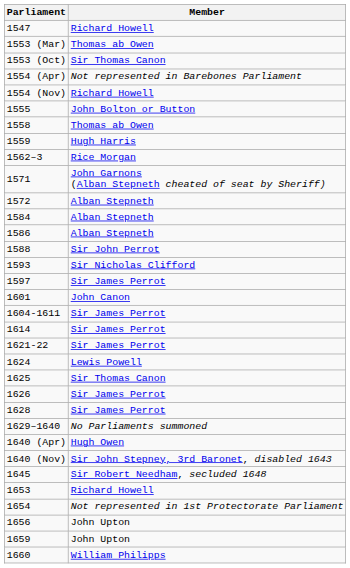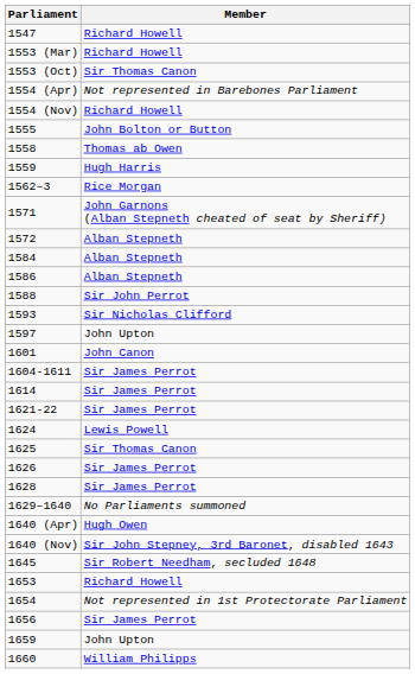 <table class="wikitable">
 <tr>
 <th>Parliament</th>
 <th>Member</th>
 </tr>
 <tr>
 <td>1547</td>
 <td><a href='#'>Richard Howell</a></td>
 </tr>
 <tr>
 <td>1553 (Mar)</td>
-<td><a href='#'>Thomas ab Owen</a></td>
+<td><a href='#'>Richard Howell</a></td>
 </tr>
 <tr>
 <td>1553 (Oct)</td>
 <td><a href='#'>Sir Thomas Canon</a></td>
 </tr>
 <tr>
 <td>1554 (Apr)</td>
 <td><em>Not represented in Barebones Parliament</em></td>
 </tr>
 <tr>
 <td>1554 (Nov)</td>
 <td><a href='#'>Richard Howell</a></td>
 </tr>
 <tr>
 <td>1555</td>
 <td><a href='#'>John Bolton or Button</a></td>
 </tr>
 <tr>
 <td>1558</td>
 <td><a href='#'>Thomas ab Owen</a></td>
 </tr>
 <tr>
 <td>1559</td>
 <td><a href='#'>Hugh Harris</a></td>
 </tr>
 <tr>
 <td>1562–3</td>
 <td><a href='#'>Rice Morgan</a></td>
 </tr>
 <tr>
 <td>1571</td>
 <td><a href='#'>John Garnons</a> <br> (<a href='#'>Alban Stepneth</a> <em>cheated of seat by Sheriff)</em> </td>
 </tr>
 <tr>
 <td>1572</td>
 <td><a href='#'>Alban Stepneth</a></td>
 </tr>
 <tr>
 <td>1584</td>
 <td><a href='#'>Alban Stepneth</a></td>
 </tr>
 <tr>
 <td>1586</td>
 <td><a href='#'>Alban Stepneth</a></td>
 </tr>
 <tr>
 <td>1588</td>
 <td><a href='#'>Sir John Perrot</a></td>
 </tr>
 <tr>
 <td>1593</td>
 <td><a href='#'>Sir Nicholas Clifford</a></td>
 </tr>
 <tr>
 <td>1597</td>
-<td><a href='#'>Sir James Perrot</a></td>
+<td>John Upton</td>
 </tr>
 <tr>
 <td>1601</td>
 <td><a href='#'>John Canon</a></td>
 </tr>
 <tr>
 <td>1604-1611</td>
 <td><a href='#'>Sir James Perrot</a></td>
 </tr>
 <tr>
 <td>1614</td>
 <td><a href='#'>Sir James Perrot</a></td>
 </tr>
 <tr>
 <td>1621-22</td>
 <td><a href='#'>Sir James Perrot</a></td>
 </tr>
 <tr>
 <td>1624</td>
 <td><a href='#'>Lewis Powell</a></td>
 </tr>
 <tr>
 <td>1625</td>
 <td><a href='#'>Sir Thomas Canon</a></td>
 </tr>
 <tr>
 <td>1626</td>
 <td><a href='#'>Sir James Perrot</a></td>
 </tr>
 <tr>
 <td>1628</td>
 <td><a href='#'>Sir James Perrot</a></td>
 </tr>
 <tr>
 <td>1629–1640</td>
 <td><em>No Parliaments summoned</em></td>
 </tr>
 <tr>
 <td>1640 (Apr)</td>
 <td><a href='#'>Hugh Owen</a></td>
 </tr>
 <tr>
 <td>1640 (Nov)</td>
 <td><a href='#'>Sir John Stepney, 3rd Baronet</a>, <em>disabled 1643</em></td>
 </tr>
 <tr>
 <td>1645</td>
 <td><a href='#'>Sir Robert Needham</a>, <em>secluded 1648</em></td>
 </tr>
 <tr>
 <td>1653</td>
 <td><a href='#'>Richard Howell</a></td>
 </tr>
 <tr>
 <td>1654</td>
 <td><em>Not represented in 1st Protectorate Parliament</em></td>
 </tr>
 <tr>
 <td>1656</td>
-<td>John Upton</td>
+<td><a href='#'>Sir James Perrot</a></td>
 </tr>
 <tr>
 <td>1659</td>
 <td>John Upton</td>
 </tr>
 <tr>
 <td>1660</td>
 <td><a href='#'>William Philipps</a></td>
 </tr>
 </table>
